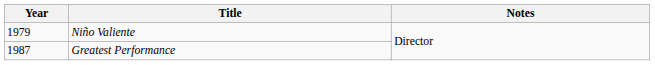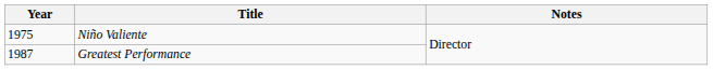 <table style="width:70%;" class="wikitable sortable">
 <tr>
 <th style="width:10%;">Year</th>
 <th style="width:50%;">Title</th>
 <th style="width:45%;">Notes</th>
 </tr>
 <tr>
-<td>1979</td>
+<td>1975</td>
 <td><em>Niño Valiente</em></td>
 <td rowspan="2">Director</td>
 </tr>
 <tr>
 <td>1987</td>
 <td><em>Greatest Performance</em></td>
 </tr>
 </table>
